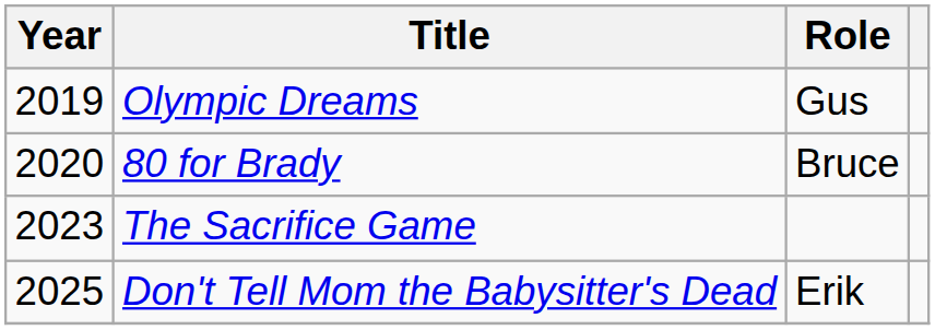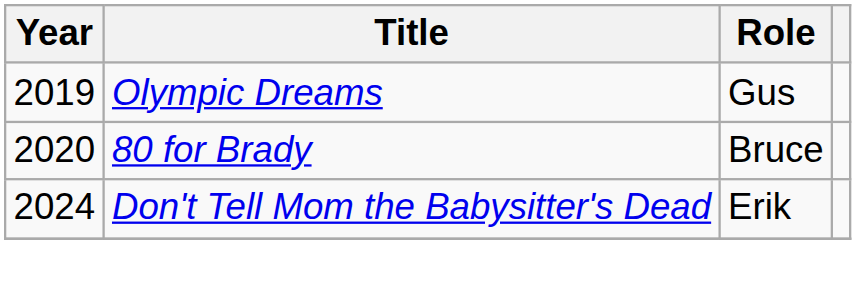 <table class="wikitable plainrowheaders">
 <tr>
 <th scope="col">Year</th>
 <th scope="col">Title</th>
 <th scope="col">Role</th>
 <th class=unsortable></th>
 </tr>
 <tr>
 <td>2019</td>
 <td><em><a href='#'>Olympic Dreams</a></em></td>
 <td>Gus</td>
 <td></td>
 </tr>
 <tr>
 <td>2020</td>
 <td><em><a href='#'>80 for Brady</a></em></td>
 <td>Bruce</td>
 <td></td>
 </tr>
 <tr>
-<td>2023</td>
-<td><em><a href='#'>The Sacrifice Game</a></em></td>
-<td></td>
-<td></td>
-</tr>
-<tr>
-<td>2025</td>
+<td>2024</td>
 <td><em><a href='#'>Don't Tell Mom the Babysitter's Dead</a></em></td>
 <td>Erik</td>
 <td></td>
 </tr>
 <tr>
 </tr>
 </table>
